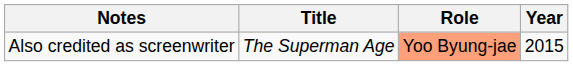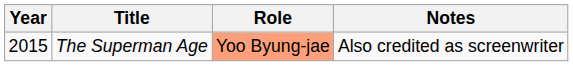 <table class="wikitable">
 <tr>
-<th>Notes</th>
+<th>Year</th>
 <th>Title</th>
 <th>Role</th>
-<th>Year</th>
+<th>Notes</th>
 </tr>
 <tr>
-<td>Also credited as screenwriter</td>
+<td>2015</td>
 <td><em>The Superman Age</em></td>
 <td style="background: lightsalmon;">Yoo Byung-jae</td>
-<td>2015</td>
+<td>Also credited as screenwriter</td>
 </tr>
 </table>
